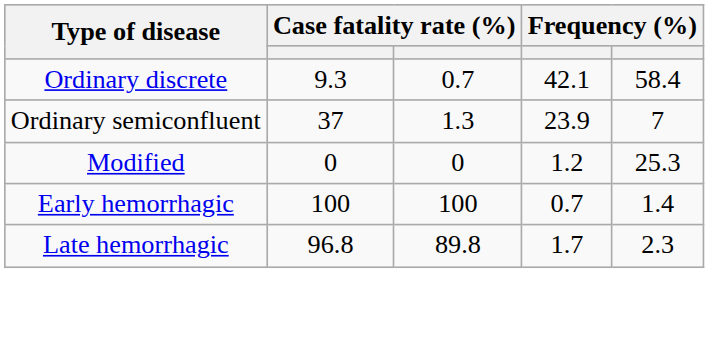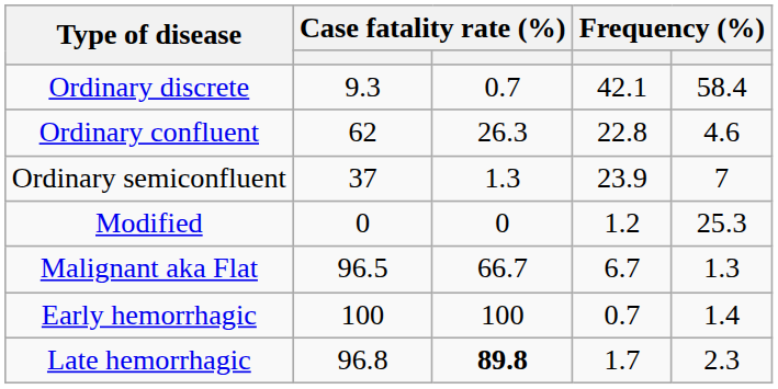 <table class="wikitable" style="text-align:center">
 <tr>
 <th rowspan="2">Type of disease</th>
 <th colspan="2">Case fatality rate (%)</th>
 <th colspan="2">Frequency (%)</th>
 </tr>
 <tr>
 <th></th>
 <th></th>
 <th></th>
 <th></th>
 </tr>
 <tr>
 <td> <a href='#'>Ordinary discrete</a></td>
 <td>9.3</td>
 <td>0.7</td>
 <td>42.1</td>
 <td>58.4</td>
 </tr>
 <tr>
+<td> <a href='#'>Ordinary confluent</a></td>
+<td>62</td>
+<td>26.3</td>
+<td>22.8</td>
+<td>4.6</td>
+</tr>
+<tr>
 <td> Ordinary semiconfluent</td>
 <td>37</td>
 <td>1.3</td>
 <td>23.9</td>
 <td>7</td>
 </tr>
 <tr>
 <td> <a href='#'>Modified</a></td>
 <td>0</td>
 <td>0</td>
 <td>1.2</td>
 <td>25.3</td>
 </tr>
 <tr>
+<td> <a href='#'>Malignant aka Flat</a></td>
+<td>96.5</td>
+<td>66.7</td>
+<td>6.7</td>
+<td>1.3</td>
+</tr>
+<tr>
 <td> <a href='#'>Early hemorrhagic</a></td>
 <td>100</td>
 <td>100</td>
 <td>0.7</td>
 <td>1.4</td>
 </tr>
 <tr>
 <td> <a href='#'>Late hemorrhagic</a></td>
 <td>96.8</td>
-<td>89.8</td>
+<td><strong>89.8</strong></td>
 <td>1.7</td>
 <td>2.3</td>
 </tr>
 </table>
